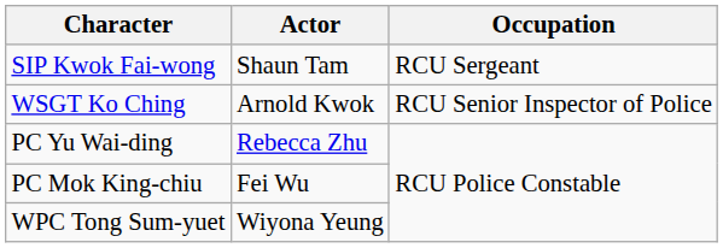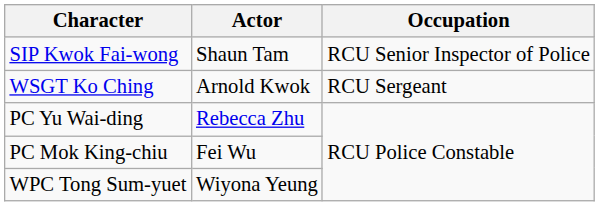 <table class="wikitable">
 <tr style="background:#e0e0e0;">
 <th>Character</th>
 <th>Actor</th>
 <th>Occupation</th>
 </tr>
 <tr style="background:#f9f9f9;">
 <td><a href='#'>SIP Kwok Fai-wong</a></td>
 <td>Shaun Tam</td>
-<td>RCU Sergeant</td>
+<td>RCU Senior Inspector of Police</td>
 </tr>
 <tr style="background:#f9f9f9;">
 <td><a href='#'>WSGT Ko Ching</a></td>
 <td>Arnold Kwok</td>
-<td>RCU Senior Inspector of Police</td>
+<td>RCU Sergeant</td>
 </tr>
 <tr style="background:#f9f9f9;">
 <td>PC Yu Wai-ding</td>
 <td><a href='#'>Rebecca Zhu</a></td>
 <td rowspan="3">RCU Police Constable</td>
 </tr>
 <tr style="background:#f9f9f9;">
 <td>PC Mok King-chiu</td>
 <td>Fei Wu</td>
 </tr>
 <tr style="background:#f9f9f9;">
 <td>WPC Tong Sum-yuet</td>
 <td>Wiyona Yeung</td>
 </tr>
 </table>
